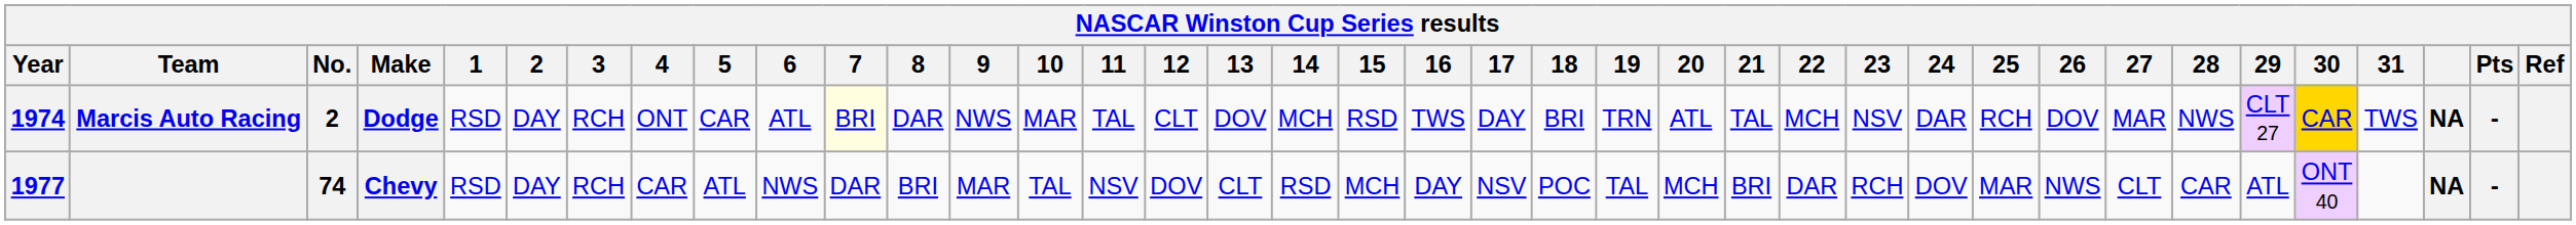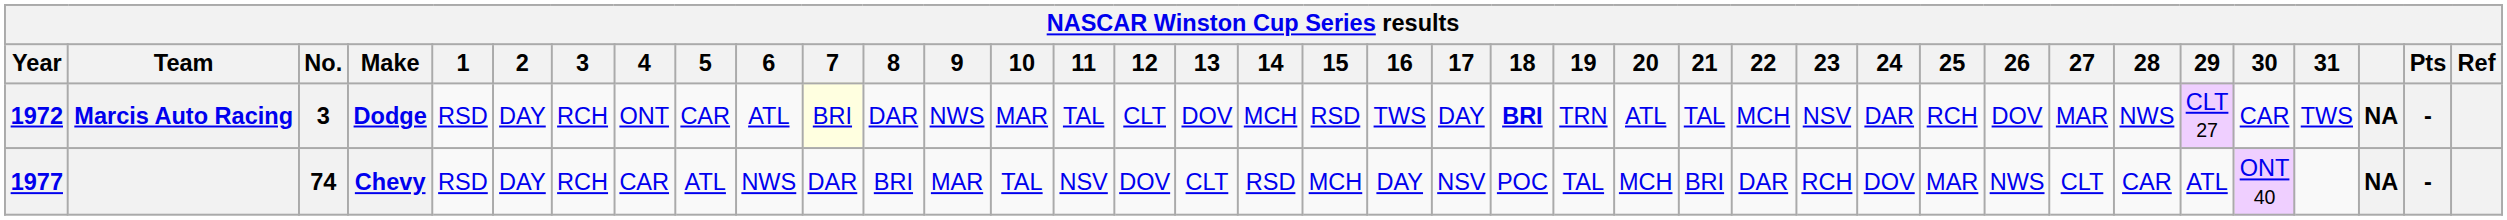 <table class="wikitable" style="text-align:center; font-size:75%">
 <tr>
 <th colspan=45><a href='#'>NASCAR Winston Cup Series</a> results</th>
 </tr>
 <tr>
 <th>Year</th>
 <th>Team</th>
 <th>No.</th>
 <th>Make</th>
 <th>1</th>
 <th>2</th>
 <th>3</th>
 <th>4</th>
 <th>5</th>
 <th>6</th>
 <th>7</th>
 <th>8</th>
 <th>9</th>
 <th>10</th>
 <th>11</th>
 <th>12</th>
 <th>13</th>
 <th>14</th>
 <th>15</th>
 <th>16</th>
 <th>17</th>
 <th>18</th>
 <th>19</th>
 <th>20</th>
 <th>21</th>
 <th>22</th>
 <th>23</th>
 <th>24</th>
 <th>25</th>
 <th>26</th>
 <th>27</th>
 <th>28</th>
 <th>29</th>
 <th>30</th>
 <th>31</th>
 <th></th>
 <th>Pts</th>
 <th>Ref</th>
 </tr>
 <tr>
-<th><a href='#'>1974</a></th>
+<th><a href='#'>1972</a></th>
 <th><a href='#'>Marcis Auto Racing</a></th>
-<th>2</th>
+<th>3</th>
 <th><a href='#'>Dodge</a></th>
 <td><a href='#'>RSD</a></td>
 <td><a href='#'>DAY</a></td>
 <td><a href='#'>RCH</a></td>
 <td><a href='#'>ONT</a></td>
 <td><a href='#'>CAR</a></td>
 <td><a href='#'>ATL</a></td>
 <td style="background: lightyellow;"><a href='#'>BRI</a></td>
 <td><a href='#'>DAR</a></td>
 <td><a href='#'>NWS</a></td>
 <td><a href='#'>MAR</a></td>
 <td><a href='#'>TAL</a></td>
 <td><a href='#'>CLT</a></td>
 <td><a href='#'>DOV</a></td>
 <td><a href='#'>MCH</a></td>
 <td><a href='#'>RSD</a></td>
 <td><a href='#'>TWS</a></td>
 <td><a href='#'>DAY</a></td>
-<td><a href='#'>BRI</a></td>
+<td><strong><a href='#'>BRI</a></strong></td>
 <td><a href='#'>TRN</a></td>
 <td><a href='#'>ATL</a></td>
 <td><a href='#'>TAL</a></td>
 <td><a href='#'>MCH</a></td>
 <td><a href='#'>NSV</a></td>
 <td><a href='#'>DAR</a></td>
 <td><a href='#'>RCH</a></td>
 <td><a href='#'>DOV</a></td>
 <td><a href='#'>MAR</a></td>
 <td><a href='#'>NWS</a></td>
 <td style="background:#EFCFFF;"><a href='#'>CLT</a><br><small>27</small></td>
-<td style="background: gold;"><a href='#'>CAR</a></td>
+<td><a href='#'>CAR</a></td>
 <td><a href='#'>TWS</a></td>
 <th>NA</th>
 <th>-</th>
 <th></th>
 </tr>
 <tr>
 <th><a href='#'>1977</a></th>
 <th></th>
 <th>74</th>
 <th><a href='#'>Chevy</a></th>
 <td><a href='#'>RSD</a></td>
 <td><a href='#'>DAY</a></td>
 <td><a href='#'>RCH</a></td>
 <td><a href='#'>CAR</a></td>
 <td><a href='#'>ATL</a></td>
 <td><a href='#'>NWS</a></td>
 <td><a href='#'>DAR</a></td>
 <td><a href='#'>BRI</a></td>
 <td><a href='#'>MAR</a></td>
 <td><a href='#'>TAL</a></td>
 <td><a href='#'>NSV</a></td>
 <td><a href='#'>DOV</a></td>
 <td><a href='#'>CLT</a></td>
 <td><a href='#'>RSD</a></td>
 <td><a href='#'>MCH</a></td>
 <td><a href='#'>DAY</a></td>
 <td><a href='#'>NSV</a></td>
 <td><a href='#'>POC</a></td>
 <td><a href='#'>TAL</a></td>
 <td><a href='#'>MCH</a></td>
 <td><a href='#'>BRI</a></td>
 <td><a href='#'>DAR</a></td>
 <td><a href='#'>RCH</a></td>
 <td><a href='#'>DOV</a></td>
 <td><a href='#'>MAR</a></td>
 <td><a href='#'>NWS</a></td>
 <td><a href='#'>CLT</a></td>
 <td><a href='#'>CAR</a></td>
 <td><a href='#'>ATL</a></td>
 <td style="background:#EFCFFF;"><a href='#'>ONT</a><br><small>40</small></td>
 <td></td>
 <th>NA</th>
 <th>-</th>
 <th></th>
 </tr>
 </table>
